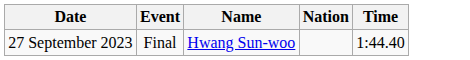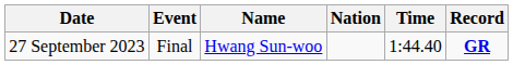 <table class=wikitable style=text-align:center>
 <tr>
 <th>Date</th>
 <th>Event</th>
 <th>Name</th>
 <th>Nation</th>
 <th>Time</th>
+<th>Record</th>
 </tr>
 <tr>
 <td>27 September 2023</td>
 <td>Final</td>
 <td align=left><a href='#'>Hwang Sun-woo</a></td>
 <td align=left></td>
 <td>1:44.40</td>
+<td><strong><a href='#'>GR</a></strong></td>
 </tr>
 </table>
